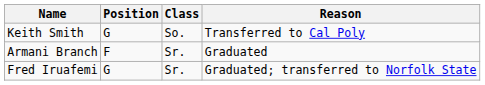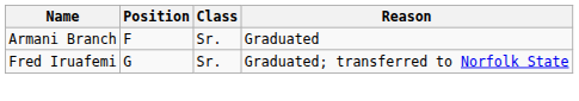 <table class=wikitable sortable>
 <tr>
 <th>Name</th>
 <th>Position</th>
 <th>Class</th>
 <th>Reason</th>
-</tr>
-<tr>
-<td>Keith Smith</td>
-<td>G</td>
-<td>So.</td>
-<td>Transferred to <a href='#'>Cal Poly</a></td>
 </tr>
 <tr>
 <td>Armani Branch</td>
 <td>F</td>
 <td>Sr.</td>
 <td>Graduated</td>
 </tr>
 <tr>
 <td>Fred Iruafemi</td>
 <td>G</td>
 <td>Sr.</td>
 <td>Graduated; transferred to <a href='#'>Norfolk State</a></td>
 </tr>
 </table>
